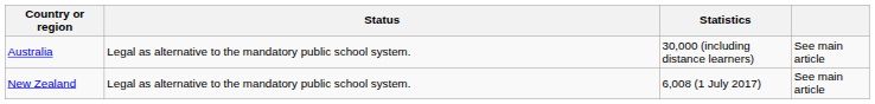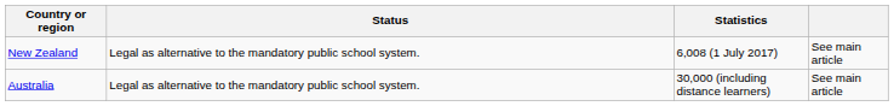 <table class="wikitable">
 <tr>
 <th style="width:130px">Country or region</th>
 <th style="width:760px">Status</th>
 <th style="width:175px">Statistics</th>
 <th style="width:100px"></th>
 </tr>
 <tr>
+<td><a href='#'>New Zealand</a></td>
+<td>Legal as alternative to the mandatory public school system.</td>
+<td>6,008 (1 July 2017)</td>
+<td>See main article</td>
+</tr>
+<tr>
 <td><a href='#'>Australia</a></td>
 <td>Legal as alternative to the mandatory public school system.</td>
 <td>30,000 (including distance learners)</td>
 <td>See main article</td>
 </tr>
-<tr>
-<td><a href='#'>New Zealand</a></td>
-<td>Legal as alternative to the mandatory public school system.</td>
-<td>6,008 (1 July 2017)</td>
-<td>See main article</td>
-</tr>
 </table>
